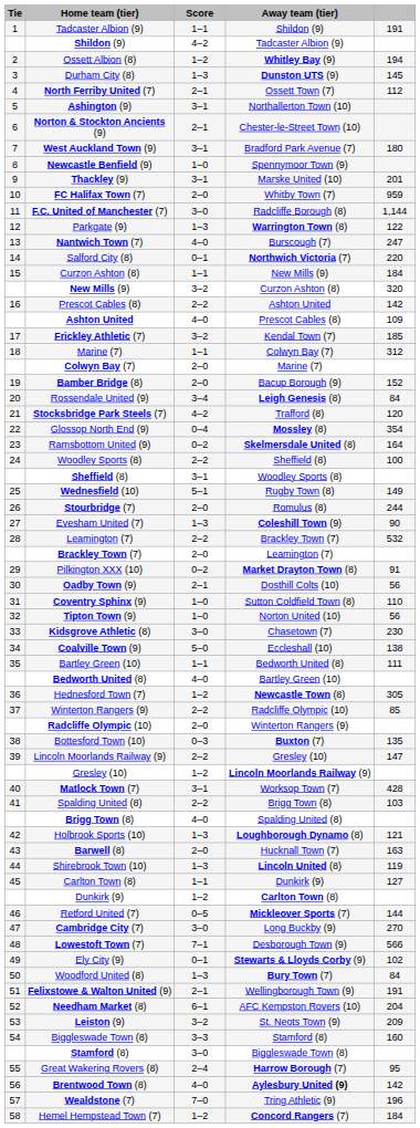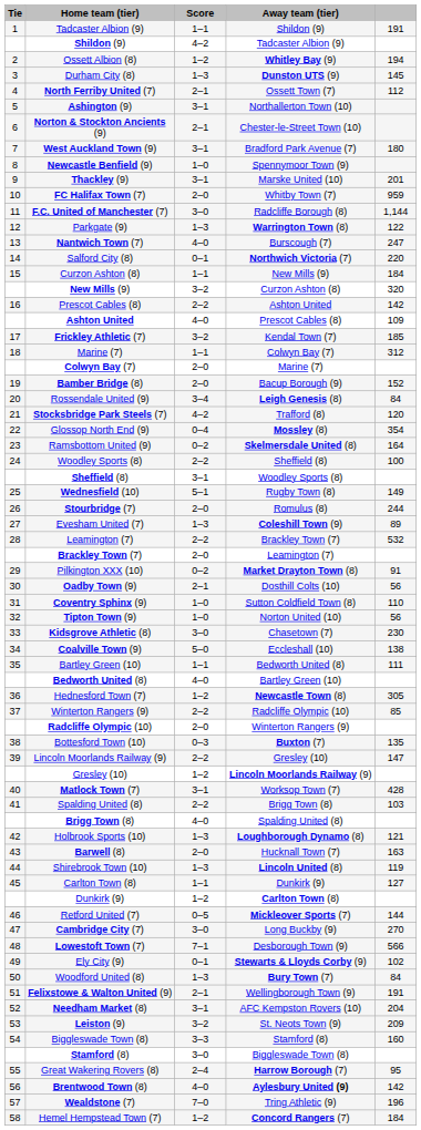 <table class="wikitable" style="width: 600px; background:WhiteSmoke; text-align:center; font-size:90%">
 <tr>
 <td scope="col" style="width:  5.00%; background:silver;"><strong>Tie</strong></td>
 <td scope="col" style="width: 36.25%; background:silver;"><strong>Home team (tier)</strong></td>
 <td scope="col" style="width: 12.50%; background:silver;"><strong>Score</strong></td>
 <td scope="col" style="width: 36.25%; background:silver;"><strong>Away team (tier)</strong></td>
 <td scope="col" style="width: 10.00%; background:silver;"><strong></strong></td>
 </tr>
 <tr>
 <td>1</td>
 <td><a href='#'>Tadcaster Albion</a> (9)</td>
 <td>1–1</td>
 <td><a href='#'>Shildon</a> (9)</td>
 <td>191</td>
 </tr>
 <tr style="background:white;">
 <td><em></em></td>
 <td><strong><a href='#'>Shildon</a></strong> (9)</td>
 <td>4–2 </td>
 <td><a href='#'>Tadcaster Albion</a> (9)</td>
 <td></td>
 </tr>
 <tr>
 <td>2</td>
 <td><a href='#'>Ossett Albion</a> (8)</td>
 <td>1–2</td>
 <td><strong><a href='#'>Whitley Bay</a></strong> (9)</td>
 <td>194</td>
 </tr>
 <tr>
 <td>3</td>
 <td><a href='#'>Durham City</a> (8)</td>
 <td>1–3</td>
 <td><strong><a href='#'>Dunston UTS</a></strong> (9)</td>
 <td>145</td>
 </tr>
 <tr>
 <td>4</td>
 <td><strong><a href='#'>North Ferriby United</a></strong> (7)</td>
 <td>2–1</td>
 <td><a href='#'>Ossett Town</a> (7)</td>
 <td>112</td>
 </tr>
 <tr>
 <td>5</td>
 <td><strong><a href='#'>Ashington</a></strong> (9)</td>
 <td>3–1</td>
 <td><a href='#'>Northallerton Town</a> (10)</td>
 <td></td>
 </tr>
 <tr>
 <td>6</td>
 <td><strong><a href='#'>Norton & Stockton Ancients</a></strong> (9)</td>
 <td>2–1</td>
 <td><a href='#'>Chester-le-Street Town</a> (10)</td>
 <td></td>
 </tr>
 <tr>
 <td>7</td>
 <td><strong><a href='#'>West Auckland Town</a></strong> (9)</td>
 <td>3–1</td>
 <td><a href='#'>Bradford Park Avenue</a> (7)</td>
 <td>180</td>
 </tr>
 <tr>
 <td>8</td>
 <td><strong><a href='#'>Newcastle Benfield</a></strong> (9)</td>
 <td>1–0</td>
 <td><a href='#'>Spennymoor Town</a> (9)</td>
 <td></td>
 </tr>
 <tr>
 <td>9</td>
 <td><strong><a href='#'>Thackley</a></strong> (9)</td>
 <td>3–1</td>
 <td><a href='#'>Marske United</a> (10)</td>
 <td>201</td>
 </tr>
 <tr>
 <td>10</td>
 <td><strong><a href='#'>FC Halifax Town</a></strong> (7)</td>
 <td>2–0</td>
 <td><a href='#'>Whitby Town</a> (7)</td>
 <td>959</td>
 </tr>
 <tr>
 <td>11</td>
 <td><strong><a href='#'>F.C. United of Manchester</a></strong> (7)</td>
 <td>3–0</td>
 <td><a href='#'>Radcliffe Borough</a> (8)</td>
 <td>1,144</td>
 </tr>
 <tr>
 <td>12</td>
 <td><a href='#'>Parkgate</a> (9)</td>
 <td>1–3</td>
 <td><strong><a href='#'>Warrington Town</a></strong> (8)</td>
 <td>122</td>
 </tr>
 <tr>
 <td>13</td>
 <td><strong><a href='#'>Nantwich Town</a></strong> (7)</td>
 <td>4–0</td>
 <td><a href='#'>Burscough</a> (7)</td>
 <td>247</td>
 </tr>
 <tr>
 <td>14</td>
 <td><a href='#'>Salford City</a> (8)</td>
 <td>0–1</td>
 <td><strong><a href='#'>Northwich Victoria</a></strong> (7)</td>
 <td>220</td>
 </tr>
 <tr>
 <td>15</td>
 <td><a href='#'>Curzon Ashton</a> (8)</td>
 <td>1–1</td>
 <td><a href='#'>New Mills</a> (9)</td>
 <td>184</td>
 </tr>
 <tr style="background:white;">
 <td><em></em></td>
 <td><strong><a href='#'>New Mills</a></strong> (9)</td>
 <td>3–2</td>
 <td><a href='#'>Curzon Ashton</a> (8)</td>
 <td>320</td>
 </tr>
 <tr>
 <td>16</td>
 <td><a href='#'>Prescot Cables</a> (8)</td>
 <td>2–2</td>
 <td><a href='#'>Ashton United</a></td>
 <td>142</td>
 </tr>
 <tr style="background:white;">
 <td><em></em></td>
 <td><strong><a href='#'>Ashton United</a></strong></td>
 <td>4–0</td>
 <td><a href='#'>Prescot Cables</a> (8)</td>
 <td>109</td>
 </tr>
 <tr>
 <td>17</td>
 <td><strong><a href='#'>Frickley Athletic</a></strong> (7)</td>
 <td>3–2</td>
 <td><a href='#'>Kendal Town</a> (7)</td>
 <td>185</td>
 </tr>
 <tr>
 <td>18</td>
 <td><a href='#'>Marine</a> (7)</td>
 <td>1–1</td>
 <td><a href='#'>Colwyn Bay</a> (7)</td>
 <td>312</td>
 </tr>
 <tr style="background:white;">
 <td><em></em></td>
 <td><strong><a href='#'>Colwyn Bay</a></strong> (7)</td>
 <td>2–0</td>
 <td><a href='#'>Marine</a> (7)</td>
 <td></td>
 </tr>
 <tr>
 <td>19</td>
 <td><strong><a href='#'>Bamber Bridge</a></strong> (8)</td>
 <td>2–0</td>
 <td><a href='#'>Bacup Borough</a> (9)</td>
 <td>152</td>
 </tr>
 <tr>
 <td>20</td>
 <td><a href='#'>Rossendale United</a> (9)</td>
 <td>3–4</td>
 <td><strong><a href='#'>Leigh Genesis</a></strong> (8)</td>
 <td>84</td>
 </tr>
 <tr>
 <td>21</td>
 <td><strong><a href='#'>Stocksbridge Park Steels</a></strong> (7)</td>
 <td>4–2</td>
 <td><a href='#'>Trafford</a> (8)</td>
 <td>120</td>
 </tr>
 <tr>
 <td>22</td>
 <td><a href='#'>Glossop North End</a> (9)</td>
 <td>0–4</td>
 <td><strong><a href='#'>Mossley</a></strong> (8)</td>
 <td>354</td>
 </tr>
 <tr>
 <td>23</td>
 <td><a href='#'>Ramsbottom United</a> (9)</td>
 <td>0–2</td>
 <td><strong><a href='#'>Skelmersdale United</a></strong> (8)</td>
 <td>164</td>
 </tr>
 <tr>
 <td>24</td>
 <td><a href='#'>Woodley Sports</a> (8)</td>
 <td>2–2</td>
 <td><a href='#'>Sheffield</a> (8)</td>
 <td>100</td>
 </tr>
 <tr style="background:white;">
 <td><em></em></td>
 <td><strong><a href='#'>Sheffield</a></strong> (8)</td>
 <td>3–1</td>
 <td><a href='#'>Woodley Sports</a> (8)</td>
 <td></td>
 </tr>
 <tr>
 <td>25</td>
 <td><strong><a href='#'>Wednesfield</a></strong> (10)</td>
 <td>5–1</td>
 <td><a href='#'>Rugby Town</a> (8)</td>
 <td>149</td>
 </tr>
 <tr>
 <td>26</td>
 <td><strong><a href='#'>Stourbridge</a></strong> (7)</td>
 <td>2–0</td>
 <td><a href='#'>Romulus</a> (8)</td>
 <td>244</td>
 </tr>
 <tr>
 <td>27</td>
 <td><a href='#'>Evesham United</a> (7)</td>
 <td>1–3</td>
 <td><strong><a href='#'>Coleshill Town</a></strong> (9)</td>
-<td>90</td>
+<td>89</td>
 </tr>
 <tr>
 <td>28</td>
 <td><a href='#'>Leamington</a> (7)</td>
 <td>2–2</td>
 <td><a href='#'>Brackley Town</a> (7)</td>
 <td>532</td>
 </tr>
 <tr style="background:white;">
 <td><em></em></td>
 <td><strong><a href='#'>Brackley Town</a></strong> (7)</td>
 <td>2–0</td>
 <td><a href='#'>Leamington</a> (7)</td>
 <td></td>
 </tr>
 <tr>
 <td>29</td>
 <td><a href='#'>Pilkington XXX</a> (10)</td>
 <td>0–2</td>
 <td><strong><a href='#'>Market Drayton Town</a></strong> (8)</td>
 <td>91</td>
 </tr>
 <tr>
 <td>30</td>
 <td><strong><a href='#'>Oadby Town</a></strong> (9)</td>
 <td>2–1</td>
 <td><a href='#'>Dosthill Colts</a> (10)</td>
 <td>56</td>
 </tr>
 <tr>
 <td>31</td>
 <td><strong><a href='#'>Coventry Sphinx</a></strong> (9)</td>
 <td>1–0</td>
 <td><a href='#'>Sutton Coldfield Town</a> (8)</td>
 <td>110</td>
 </tr>
 <tr>
 <td>32</td>
 <td><strong><a href='#'>Tipton Town</a></strong> (9)</td>
 <td>1–0</td>
 <td><a href='#'>Norton United</a> (10)</td>
 <td>56</td>
 </tr>
 <tr>
 <td>33</td>
 <td><strong><a href='#'>Kidsgrove Athletic</a></strong> (8)</td>
 <td>3–0</td>
 <td><a href='#'>Chasetown</a> (7)</td>
 <td>230</td>
 </tr>
 <tr>
 <td>34</td>
 <td><strong><a href='#'>Coalville Town</a></strong> (9)</td>
 <td>5–0</td>
 <td><a href='#'>Eccleshall</a> (10)</td>
 <td>138</td>
 </tr>
 <tr>
 <td>35</td>
 <td><a href='#'>Bartley Green</a> (10)</td>
 <td>1–1</td>
 <td><a href='#'>Bedworth United</a> (8)</td>
 <td>111</td>
 </tr>
 <tr style="background:white;">
 <td><em></em></td>
 <td><strong><a href='#'>Bedworth United</a></strong> (8)</td>
 <td>4–0</td>
 <td><a href='#'>Bartley Green</a> (10)</td>
 <td></td>
 </tr>
 <tr>
 <td>36</td>
 <td><a href='#'>Hednesford Town</a> (7)</td>
 <td>1–2</td>
 <td><strong><a href='#'>Newcastle Town</a></strong> (8)</td>
 <td>305</td>
 </tr>
 <tr>
 <td>37</td>
 <td><a href='#'>Winterton Rangers</a> (9)</td>
 <td>2–2</td>
 <td><a href='#'>Radcliffe Olympic</a> (10)</td>
 <td>85</td>
 </tr>
 <tr style="background:white;">
 <td><em></em></td>
 <td><strong><a href='#'>Radcliffe Olympic</a></strong> (10)</td>
 <td>2–0</td>
 <td><a href='#'>Winterton Rangers</a> (9)</td>
 <td></td>
 </tr>
 <tr>
 <td>38</td>
 <td><a href='#'>Bottesford Town</a> (10)</td>
 <td>0–3</td>
 <td><strong><a href='#'>Buxton</a></strong> (7)</td>
 <td>135</td>
 </tr>
 <tr>
 <td>39</td>
 <td><a href='#'>Lincoln Moorlands Railway</a> (9)</td>
 <td>2–2</td>
 <td><a href='#'>Gresley</a> (10)</td>
 <td>147</td>
 </tr>
 <tr style="background:white;">
 <td><em></em></td>
 <td><a href='#'>Gresley</a> (10)</td>
 <td>1–2</td>
 <td><strong><a href='#'>Lincoln Moorlands Railway</a></strong> (9)</td>
 <td></td>
 </tr>
 <tr>
 <td>40</td>
 <td><strong><a href='#'>Matlock Town</a></strong> (7)</td>
 <td>3–1</td>
 <td><a href='#'>Worksop Town</a> (7)</td>
 <td>428</td>
 </tr>
 <tr>
 <td>41</td>
 <td><a href='#'>Spalding United</a> (8)</td>
 <td>2–2</td>
 <td><a href='#'>Brigg Town</a> (8)</td>
 <td>103</td>
 </tr>
 <tr style="background:white;">
 <td><em></em></td>
 <td><strong><a href='#'>Brigg Town</a></strong> (8)</td>
 <td>4–0</td>
 <td><a href='#'>Spalding United</a> (8)</td>
 <td></td>
 </tr>
 <tr>
 <td>42</td>
 <td><a href='#'>Holbrook Sports</a> (10)</td>
 <td>1–3</td>
 <td><strong><a href='#'>Loughborough Dynamo</a></strong> (8)</td>
 <td>121</td>
 </tr>
 <tr>
 <td>43</td>
 <td><strong><a href='#'>Barwell</a></strong> (8)</td>
 <td>2–0</td>
 <td><a href='#'>Hucknall Town</a> (7)</td>
 <td>163</td>
 </tr>
 <tr>
 <td>44</td>
 <td><a href='#'>Shirebrook Town</a> (10)</td>
 <td>1–3</td>
 <td><strong><a href='#'>Lincoln United</a></strong> (8)</td>
 <td>119</td>
 </tr>
 <tr>
 <td>45</td>
 <td><a href='#'>Carlton Town</a> (8)</td>
 <td>1–1</td>
 <td><a href='#'>Dunkirk</a> (9)</td>
 <td>127</td>
 </tr>
 <tr style="background:white;">
 <td><em></em></td>
 <td><a href='#'>Dunkirk</a> (9)</td>
 <td>1–2 </td>
 <td><strong><a href='#'>Carlton Town</a></strong> (8)</td>
 <td></td>
 </tr>
 <tr>
 <td>46</td>
 <td><a href='#'>Retford United</a> (7)</td>
 <td>0–5</td>
 <td><strong><a href='#'>Mickleover Sports</a></strong> (7)</td>
 <td>144</td>
 </tr>
 <tr>
 <td>47</td>
 <td><strong><a href='#'>Cambridge City</a></strong> (7)</td>
 <td>3–0</td>
 <td><a href='#'>Long Buckby</a> (9)</td>
 <td>270</td>
 </tr>
 <tr>
 <td>48</td>
 <td><strong><a href='#'>Lowestoft Town</a></strong> (7)</td>
 <td>7–1</td>
 <td><a href='#'>Desborough Town</a> (9)</td>
 <td>566</td>
 </tr>
 <tr>
 <td>49</td>
 <td><a href='#'>Ely City</a> (9)</td>
 <td>0–1</td>
 <td><strong><a href='#'>Stewarts & Lloyds Corby</a></strong> (9)</td>
 <td>102</td>
 </tr>
 <tr>
 <td>50</td>
 <td><a href='#'>Woodford United</a> (8)</td>
 <td>1–3</td>
 <td><strong><a href='#'>Bury Town</a></strong> (7)</td>
 <td>84</td>
 </tr>
 <tr>
 <td>51</td>
 <td><strong><a href='#'>Felixstowe & Walton United</a></strong> (9)</td>
 <td>2–1</td>
 <td><a href='#'>Wellingborough Town</a> (9)</td>
 <td>191</td>
 </tr>
 <tr>
 <td>52</td>
 <td><strong><a href='#'>Needham Market</a></strong> (8)</td>
-<td>6–1</td>
+<td>3–1</td>
 <td><a href='#'>AFC Kempston Rovers</a> (10)</td>
 <td>204</td>
 </tr>
 <tr>
 <td>53</td>
 <td><strong><a href='#'>Leiston</a></strong> (9)</td>
 <td>3–2</td>
 <td><a href='#'>St. Neots Town</a> (9)</td>
 <td>209</td>
 </tr>
 <tr>
 <td>54</td>
 <td><a href='#'>Biggleswade Town</a> (8)</td>
 <td>3–3</td>
 <td><a href='#'>Stamford</a> (8)</td>
 <td>160</td>
 </tr>
 <tr style="background:white;">
 <td><em></em></td>
 <td><strong><a href='#'>Stamford</a></strong> (8)</td>
 <td>3–0</td>
 <td><a href='#'>Biggleswade Town</a> (8)</td>
 <td></td>
 </tr>
 <tr>
 <td>55</td>
 <td><a href='#'>Great Wakering Rovers</a> (8)</td>
 <td>2–4</td>
 <td><strong><a href='#'>Harrow Borough</a></strong> (7)</td>
 <td>95</td>
 </tr>
 <tr>
 <td>56</td>
 <td><strong><a href='#'>Brentwood Town</a></strong> (8)</td>
 <td>4–0</td>
 <td><strong><a href='#'>Aylesbury United</a> (9)</strong></td>
 <td>142</td>
 </tr>
 <tr>
 <td>57</td>
 <td><strong><a href='#'>Wealdstone</a></strong> (7)</td>
 <td>7–0</td>
 <td><a href='#'>Tring Athletic</a> (9)</td>
 <td>196</td>
 </tr>
 <tr>
 <td>58</td>
 <td><a href='#'>Hemel Hempstead Town</a> (7)</td>
 <td>1–2</td>
 <td><strong><a href='#'>Concord Rangers</a></strong> (7)</td>
 <td>184</td>
 </tr>
 </table>
